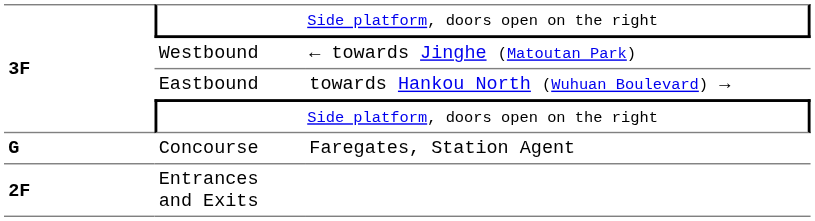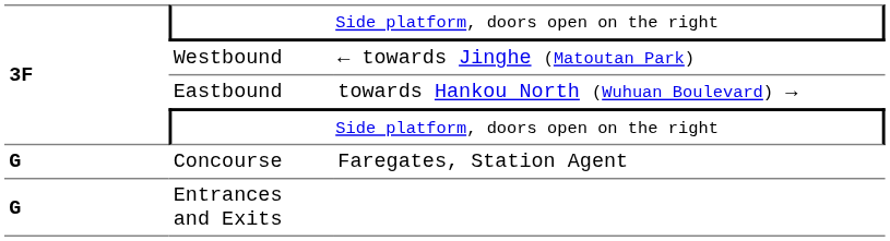 <table cellspacing=0 cellpadding=3>
 <tr>
 <td style="border-bottom:solid 1px gray;border-top:solid 1px gray;" rowspan=4 width=100><strong>3F</strong></td>
 <td style="border-right:solid 2px black;border-left:solid 2px black;border-top:solid 1px gray;border-bottom:solid 2px black;text-align:center;" colspan=2><small><a href='#'>Side platform</a>, doors open on the right</small></td>
 </tr>
 <tr>
 <td style="border-top:solid 0px gray;" width=100>Westbound</td>
 <td style="border-top:solid 0px gray;" width=350>←  towards <a href='#'>Jinghe</a> <small>(<a href='#'>Matoutan Park</a>)</small></td>
 </tr>
 <tr>
 <td style="border-top:solid 1px gray;border-bottom:solid 0px gray;">Eastbound</td>
 <td style="border-top:solid 1px gray;border-bottom:solid 0px gray;">  towards <a href='#'>Hankou North</a> <small>(<a href='#'>Wuhuan Boulevard</a>)</small> →</td>
 </tr>
 <tr>
 <td style="border-right:solid 2px black;border-left:solid 2px black;border-top:solid 2px black;border-bottom:solid 1px gray;text-align:center;" colspan=2><small><a href='#'>Side platform</a>, doors open on the right</small></td>
 </tr>
 <tr>
 <td style="border-bottom:solid 1px gray;"><strong>G</strong></td>
 <td style="border-bottom:solid 1px gray;">Concourse</td>
 <td style="border-bottom:solid 1px gray;">Faregates, Station Agent</td>
 </tr>
 <tr>
-<td style="border-bottom:solid 1px gray;"><strong>2F</strong></td>
+<td style="border-bottom:solid 1px gray;"><strong>G</strong></td>
 <td style="border-bottom:solid 1px gray;">Entrances and Exits</td>
 <td style="border-bottom:solid 1px gray;"></td>
 </tr>
 </table>
